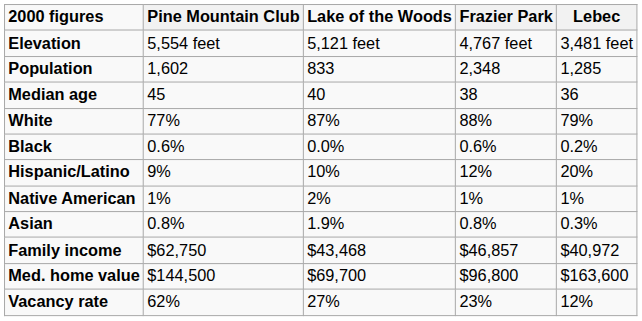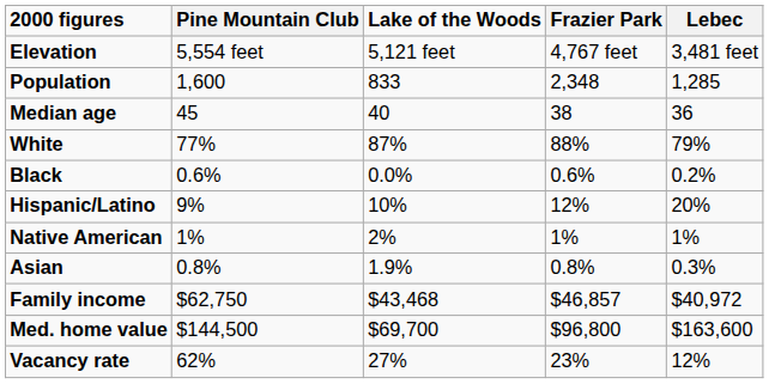 <table class="wikitable">
 <tr>
 <td><strong>2000 figures</strong></td>
 <th>Pine Mountain Club</th>
 <td><strong>Lake of the Woods</strong></td>
 <th>Frazier Park</th>
 <th>Lebec</th>
 </tr>
 <tr>
 <td><strong>Elevation</strong></td>
 <td>5,554 feet</td>
 <td>5,121 feet</td>
 <td>4,767 feet</td>
 <td>3,481 feet</td>
 </tr>
 <tr>
 <td><strong>Population</strong></td>
-<td>1,602</td>
+<td>1,600</td>
 <td>833</td>
 <td>2,348</td>
 <td>1,285</td>
 </tr>
 <tr>
 <td><strong>Median age</strong></td>
 <td>45</td>
 <td>40</td>
 <td>38</td>
 <td>36</td>
 </tr>
 <tr>
 <td><strong>White</strong></td>
 <td>77%</td>
 <td>87%</td>
 <td>88%</td>
 <td>79%</td>
 </tr>
 <tr>
 <td><strong>Black</strong></td>
 <td>0.6%</td>
 <td>0.0%</td>
 <td>0.6%</td>
 <td>0.2%</td>
 </tr>
 <tr>
 <td><strong>Hispanic/Latino</strong></td>
 <td>9%</td>
 <td>10%</td>
 <td>12%</td>
 <td>20%</td>
 </tr>
 <tr>
 <td><strong>Native American</strong></td>
 <td>1%</td>
 <td>2%</td>
 <td>1%</td>
 <td>1%</td>
 </tr>
 <tr>
 <td><strong>Asian</strong></td>
 <td>0.8%</td>
 <td>1.9%</td>
 <td>0.8%</td>
 <td>0.3%</td>
 </tr>
 <tr>
 <td><strong>Family income</strong></td>
 <td>$62,750</td>
 <td>$43,468</td>
 <td>$46,857</td>
 <td>$40,972</td>
 </tr>
 <tr>
 <td><strong>Med. home value</strong></td>
 <td>$144,500</td>
 <td>$69,700</td>
 <td>$96,800</td>
 <td>$163,600</td>
 </tr>
 <tr>
 <td><strong>Vacancy rate</strong></td>
 <td>62%</td>
 <td>27%</td>
 <td>23%</td>
 <td>12%</td>
 </tr>
 </table>
